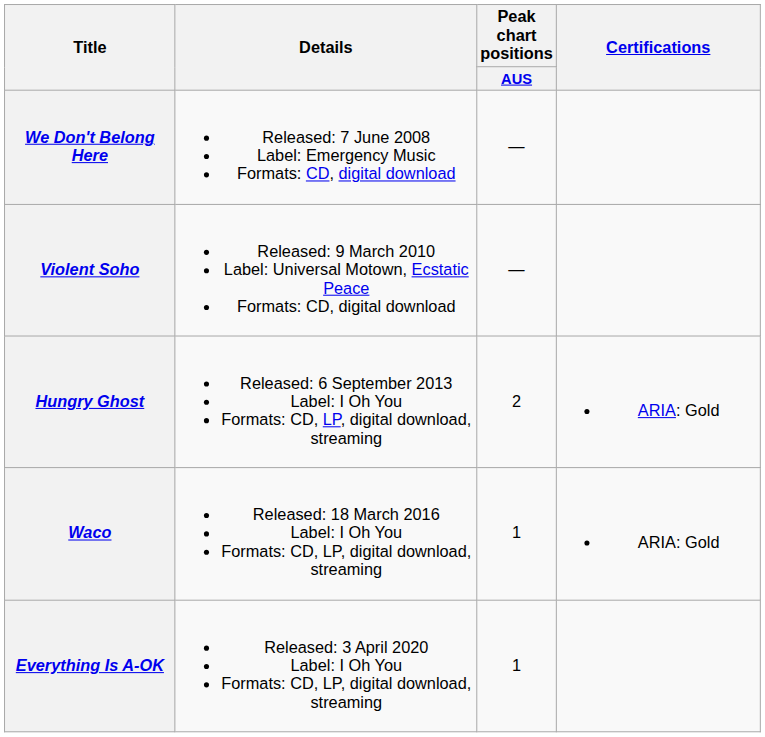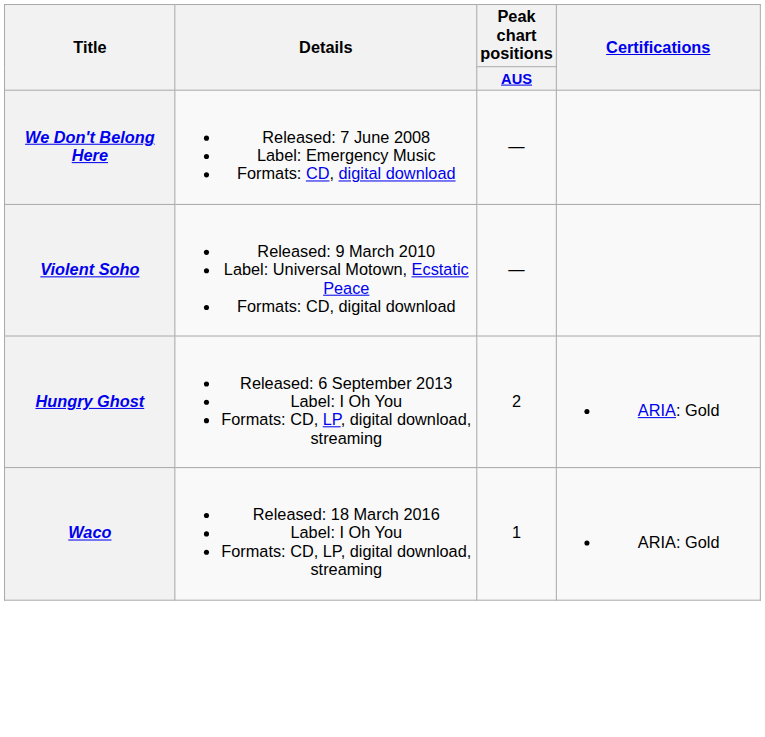 <table class="wikitable plainrowheaders" style="text-align:center;">
 <tr>
 <th scope="col" rowspan="2" style="width:10em;">Title</th>
 <th scope="col" rowspan="2" style="width:18em;">Details</th>
 <th scope="col" colspan="1">Peak chart positions</th>
 <th scope="col" rowspan="2" style="width:12em;"><a href='#'>Certifications</a></th>
 </tr>
 <tr>
 <th scope="col" style="width:2.2em;font-size:90%;"><a href='#'>AUS</a><br></th>
 </tr>
 <tr>
 <th scope="row"><em><a href='#'>We Don't Belong Here</a></em></th>
 <td><br><ul><li>Released: 7 June 2008</li><li>Label: Emergency Music</li><li>Formats: <a href='#'>CD</a>, <a href='#'>digital download</a></li></ul></td>
 <td>—</td>
 <td></td>
 </tr>
 <tr>
 <th scope="row"><em><a href='#'>Violent Soho</a></em></th>
 <td><br><ul><li>Released: 9 March 2010</li><li>Label: Universal Motown, <a href='#'>Ecstatic Peace</a></li><li>Formats: CD, digital download</li></ul></td>
 <td>—</td>
 <td></td>
 </tr>
 <tr>
 <th scope="row"><em><a href='#'>Hungry Ghost</a></em></th>
 <td><br><ul><li>Released: 6 September 2013</li><li>Label: I Oh You</li><li>Formats: CD, <a href='#'>LP</a>, digital download, streaming</li></ul></td>
 <td>2<br></td>
 <td><br><ul><li><a href='#'>ARIA</a>: Gold</li></ul></td>
 </tr>
 <tr>
 <th scope="row"><em><a href='#'>Waco</a></em></th>
 <td><br><ul><li>Released: 18 March 2016</li><li>Label: I Oh You</li><li>Formats: CD, LP, digital download, streaming</li></ul></td>
 <td>1</td>
 <td><br><ul><li>ARIA: Gold</li></ul></td>
 </tr>
-<tr>
-<th scope="row"><em><a href='#'>Everything Is A-OK</a></em></th>
-<td><br><ul><li>Released: 3 April 2020</li><li>Label: I Oh You</li><li>Formats: CD, LP, digital download, streaming</li></ul></td>
-<td>1</td>
-<td></td>
-</tr>
 </table>
